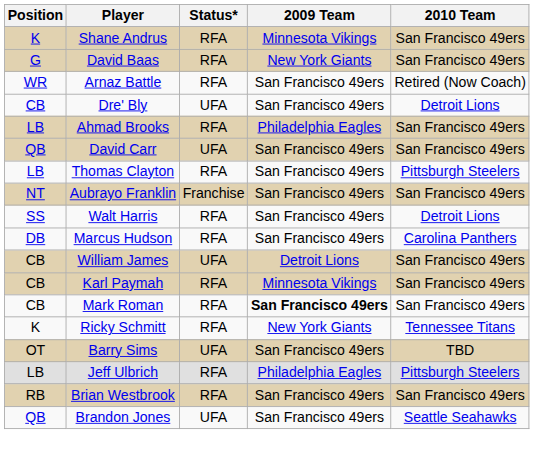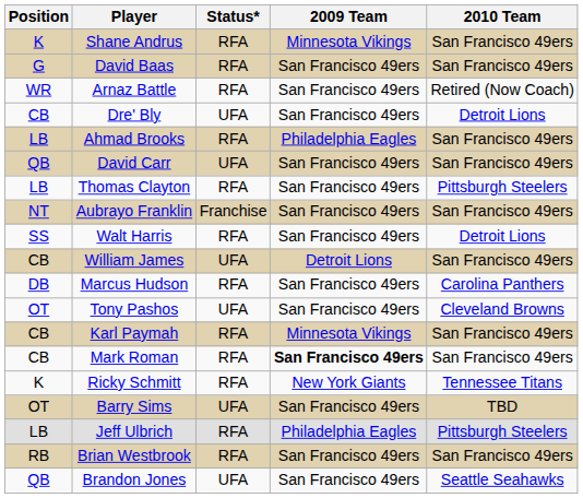 <table class="wikitable sortable" style="text-align:center;">
 <tr>
 <th>Position</th>
 <th>Player</th>
 <th>Status*</th>
 <th>2009 Team</th>
 <th>2010 Team</th>
 </tr>
 <tr style="background:#E1D2B0;">
 <td><a href='#'>K</a></td>
 <td><a href='#'>Shane Andrus</a></td>
 <td>RFA</td>
 <td><a href='#'>Minnesota Vikings</a></td>
 <td>San Francisco 49ers</td>
 </tr>
 <tr style="background:#E1D2B0;">
 <td><a href='#'>G</a></td>
 <td><a href='#'>David Baas</a></td>
 <td>RFA</td>
-<td><a href='#'>New York Giants</a></td>
+<td>San Francisco 49ers</td>
 <td>San Francisco 49ers</td>
 </tr>
 <tr>
 <td><a href='#'>WR</a></td>
 <td><a href='#'>Arnaz Battle</a></td>
 <td>RFA</td>
 <td>San Francisco 49ers</td>
 <td>Retired (Now Coach)</td>
 </tr>
 <tr>
 <td><a href='#'>CB</a></td>
 <td><a href='#'>Dre' Bly</a></td>
 <td>UFA</td>
 <td>San Francisco 49ers</td>
 <td><a href='#'>Detroit Lions</a></td>
 </tr>
 <tr style="background:#E1D2B0;">
 <td><a href='#'>LB</a></td>
 <td><a href='#'>Ahmad Brooks</a></td>
 <td>RFA</td>
 <td><a href='#'>Philadelphia Eagles</a></td>
 <td>San Francisco 49ers</td>
 </tr>
 <tr style="text-align:center; background:#e1d2b0;">
 <td><a href='#'>QB</a></td>
 <td><a href='#'>David Carr</a></td>
 <td>UFA</td>
 <td>San Francisco 49ers</td>
 <td>San Francisco 49ers</td>
 </tr>
 <tr>
 <td><a href='#'>LB</a></td>
 <td><a href='#'>Thomas Clayton</a></td>
 <td>RFA</td>
 <td>San Francisco 49ers</td>
 <td><a href='#'>Pittsburgh Steelers</a></td>
 </tr>
 <tr style="background:#E1D2B0;">
 <td><a href='#'>NT</a></td>
 <td><a href='#'>Aubrayo Franklin</a></td>
 <td>Franchise</td>
 <td>San Francisco 49ers</td>
 <td>San Francisco 49ers</td>
 </tr>
 <tr>
 <td><a href='#'>SS</a></td>
 <td><a href='#'>Walt Harris</a></td>
 <td>RFA</td>
 <td>San Francisco 49ers</td>
 <td><a href='#'>Detroit Lions</a></td>
 </tr>
+<tr style="background:#E1D2B0;">
+<td>CB</td>
+<td><a href='#'>William James</a></td>
+<td>UFA</td>
+<td><a href='#'>Detroit Lions</a></td>
+<td>San Francisco 49ers</td>
+</tr>
 <tr style="text-align:center;">
 <td><a href='#'>DB</a></td>
 <td><a href='#'>Marcus Hudson</a></td>
 <td>RFA</td>
 <td>San Francisco 49ers</td>
 <td><a href='#'>Carolina Panthers</a></td>
 </tr>
-<tr style="background:#E1D2B0;">
-<td>CB</td>
-<td><a href='#'>William James</a></td>
+<tr>
+<td><a href='#'>OT</a></td>
+<td><a href='#'>Tony Pashos</a></td>
 <td>UFA</td>
-<td><a href='#'>Detroit Lions</a></td>
 <td>San Francisco 49ers</td>
+<td><a href='#'>Cleveland Browns</a></td>
 </tr>
 <tr style="background:#E1D2B0;">
 <td>CB</td>
 <td><a href='#'>Karl Paymah</a></td>
 <td>RFA</td>
 <td><a href='#'>Minnesota Vikings</a></td>
 <td>San Francisco 49ers</td>
 </tr>
 <tr>
 <td>CB</td>
 <td><a href='#'>Mark Roman</a></td>
 <td>RFA</td>
 <td><strong>San Francisco 49ers</strong></td>
 <td>San Francisco 49ers</td>
 </tr>
 <tr>
 <td>K</td>
 <td><a href='#'>Ricky Schmitt</a></td>
 <td>RFA</td>
 <td><a href='#'>New York Giants</a></td>
 <td><a href='#'>Tennessee Titans</a></td>
 </tr>
 <tr style="background:#E1D2B0;">
 <td>OT</td>
 <td><a href='#'>Barry Sims</a></td>
 <td>UFA</td>
 <td>San Francisco 49ers</td>
 <td>TBD</td>
 </tr>
 <tr style="background:#e0e0e0;">
 <td>LB</td>
 <td><a href='#'>Jeff Ulbrich</a></td>
 <td>RFA</td>
 <td><a href='#'>Philadelphia Eagles</a></td>
 <td><a href='#'>Pittsburgh Steelers</a></td>
 </tr>
 <tr style="background:#E1D2B0;">
 <td>RB</td>
 <td><a href='#'>Brian Westbrook</a></td>
 <td>RFA</td>
 <td>San Francisco 49ers</td>
 <td>San Francisco 49ers</td>
 </tr>
 <tr>
 <td><a href='#'>QB</a></td>
 <td><a href='#'>Brandon Jones</a></td>
 <td>UFA</td>
 <td>San Francisco 49ers</td>
 <td><a href='#'>Seattle Seahawks</a></td>
 </tr>
 </table>
